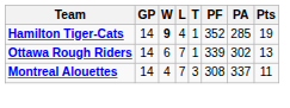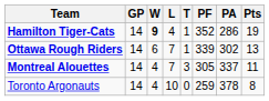 <table class="wikitable" style="float:left; margin-right:1em">
 <tr>
 <th>Team</th>
 <th>GP</th>
 <th>W</th>
 <th>L</th>
 <th>T</th>
 <th>PF</th>
 <th>PA</th>
 <th>Pts</th>
 </tr>
 <tr align="center">
 <td align="left"><strong><a href='#'>Hamilton Tiger-Cats</a></strong></td>
 <td>14</td>
 <td><strong>9</strong></td>
 <td>4</td>
 <td>1</td>
 <td>352</td>
-<td>285</td>
+<td>286</td>
 <td>19</td>
 </tr>
 <tr align="center">
 <td align="left"><strong><a href='#'>Ottawa Rough Riders</a></strong></td>
 <td>14</td>
 <td>6</td>
 <td>7</td>
 <td>1</td>
 <td>339</td>
 <td>302</td>
 <td>13</td>
 </tr>
 <tr align="center">
 <td align="left"><strong><a href='#'>Montreal Alouettes</a></strong></td>
 <td>14</td>
 <td>4</td>
 <td>7</td>
 <td>3</td>
-<td>308</td>
+<td>305</td>
 <td>337</td>
 <td>11</td>
 </tr>
+<tr align="center">
+<td align="left"><a href='#'>Toronto Argonauts</a></td>
+<td>14</td>
+<td>4</td>
+<td>10</td>
+<td>0</td>
+<td>259</td>
+<td>378</td>
+<td>8</td>
+</tr>
 </table>
